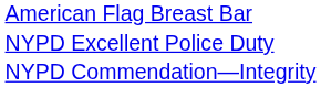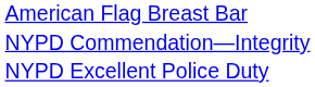 <table>
 <tr>
 <td></td>
 <td><a href='#'>American Flag Breast Bar</a></td>
 </tr>
 <tr>
 <td></td>
-<td><a href='#'>NYPD Excellent Police Duty</a></td>
+<td><a href='#'>NYPD Commendation—Integrity</a></td>
 </tr>
 <tr>
 <td></td>
-<td><a href='#'>NYPD Commendation—Integrity</a></td>
+<td><a href='#'>NYPD Excellent Police Duty</a></td>
 </tr>
 </table>
